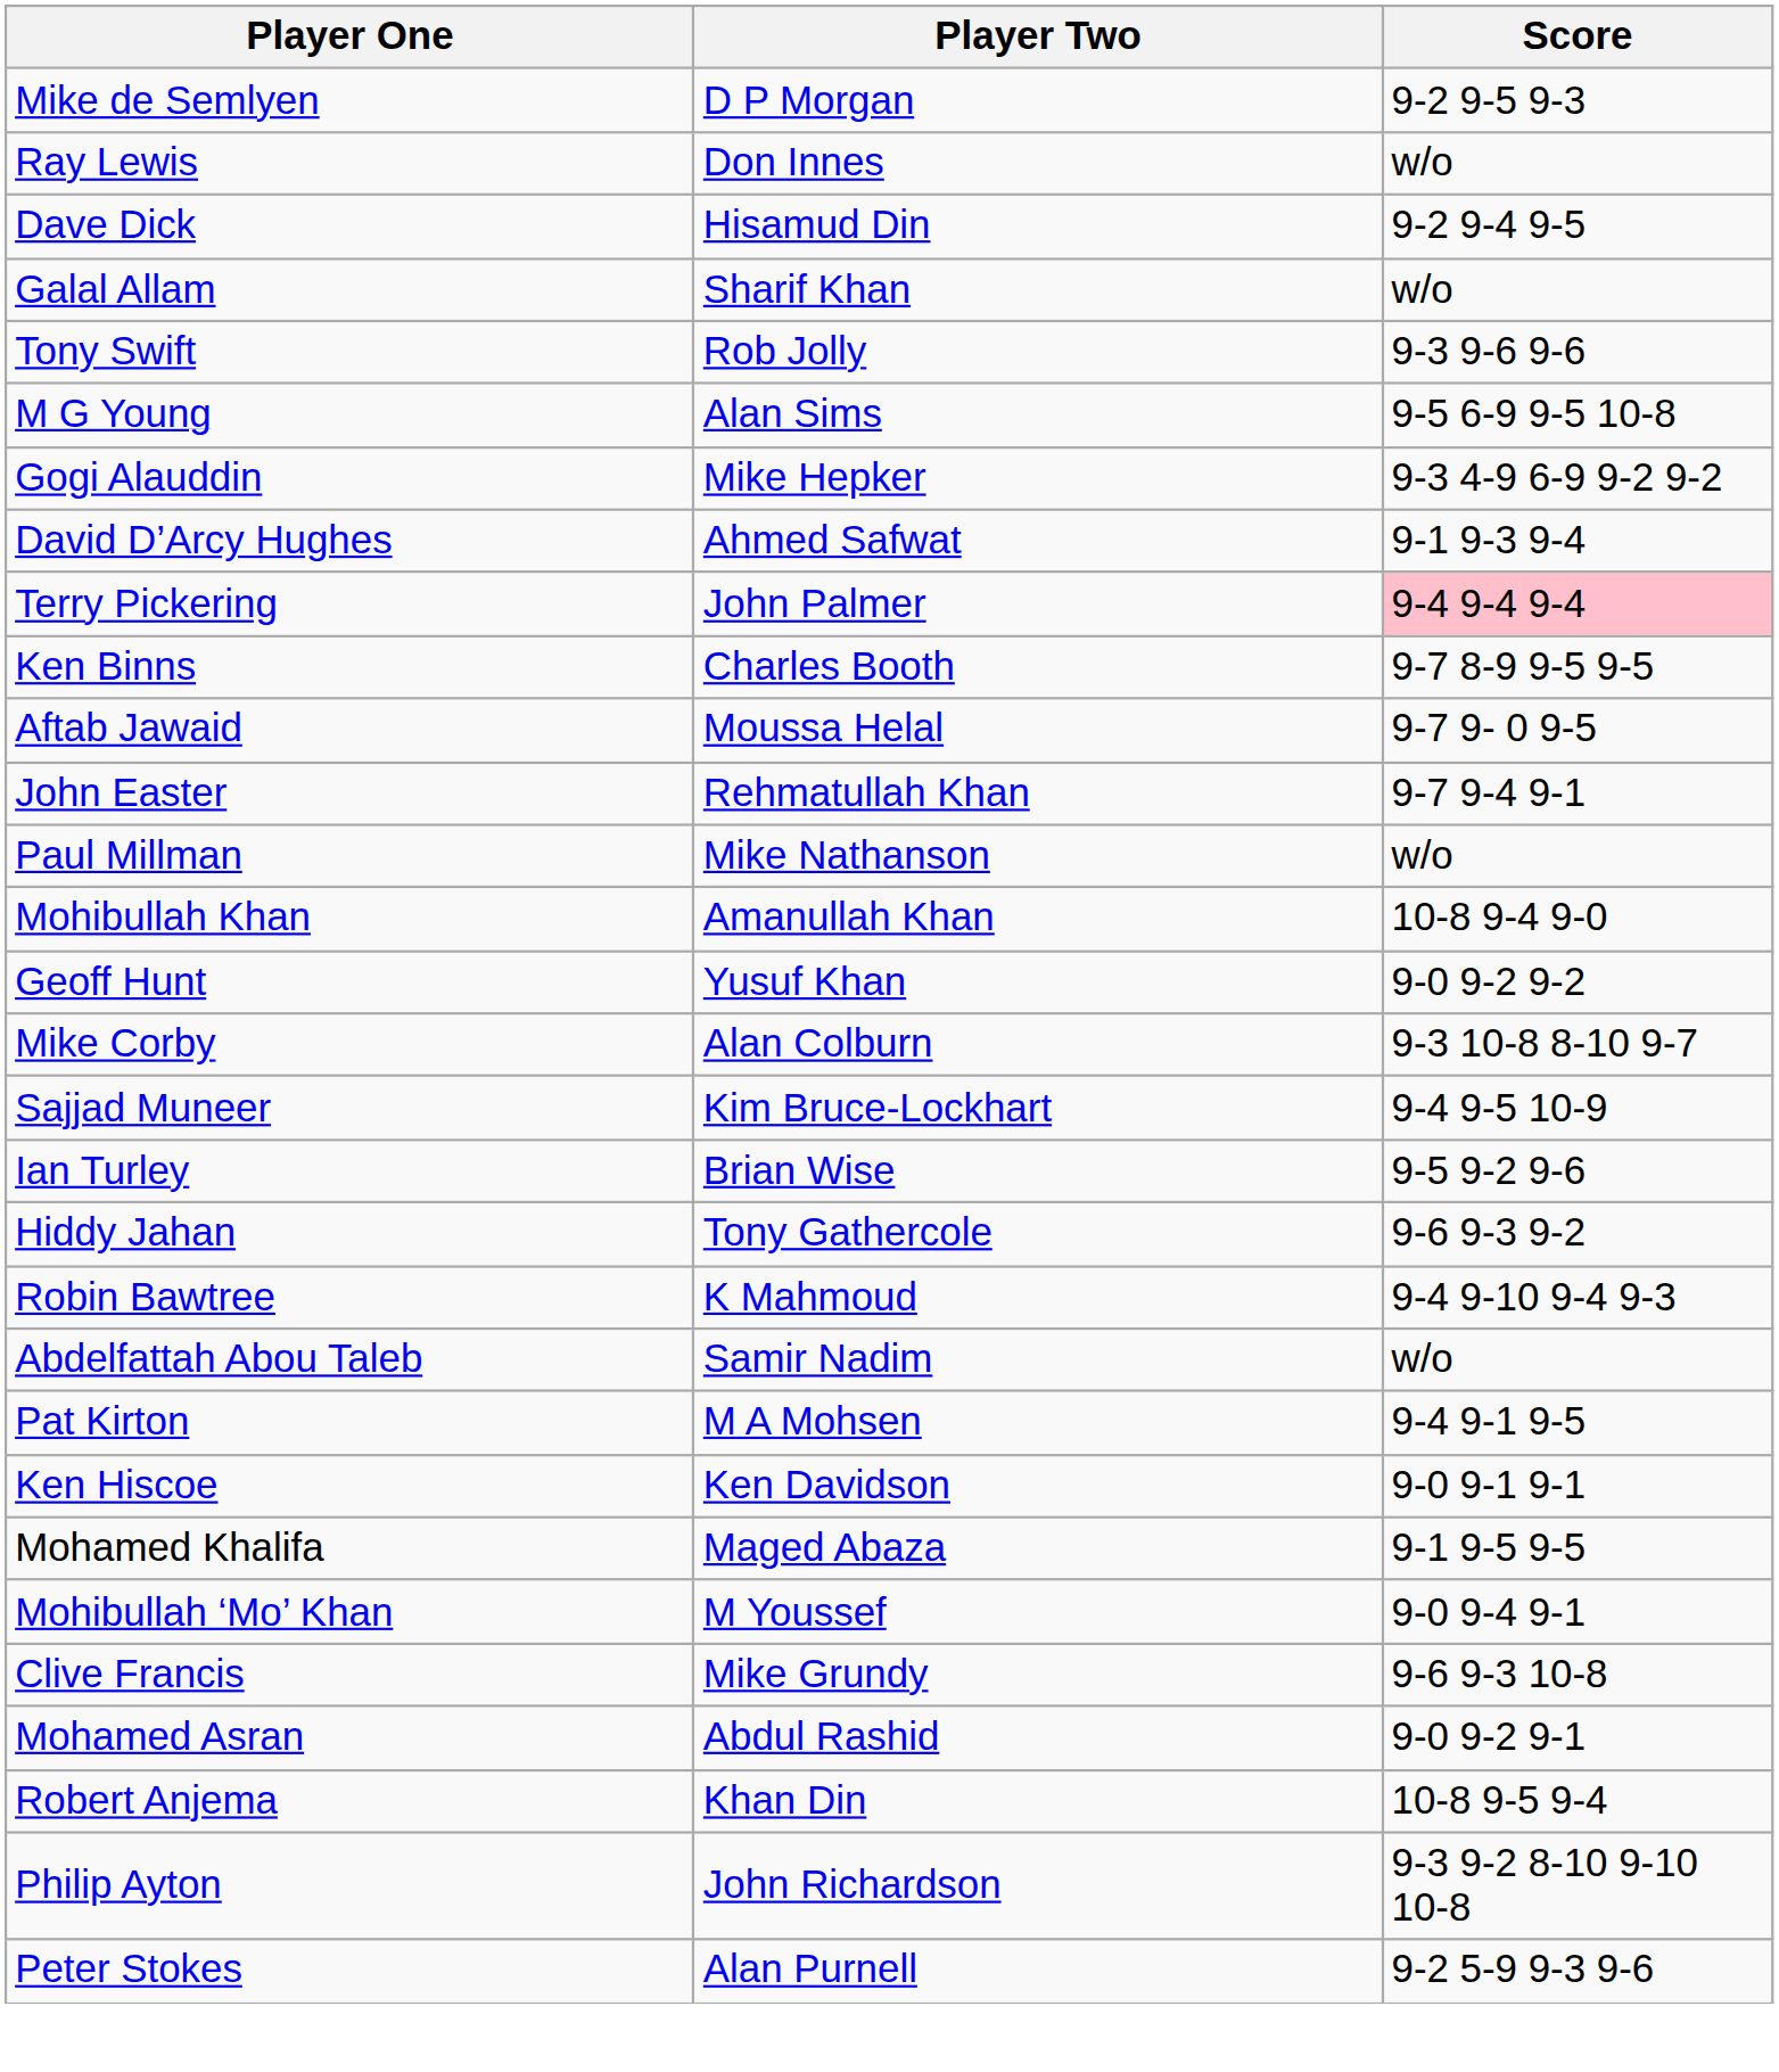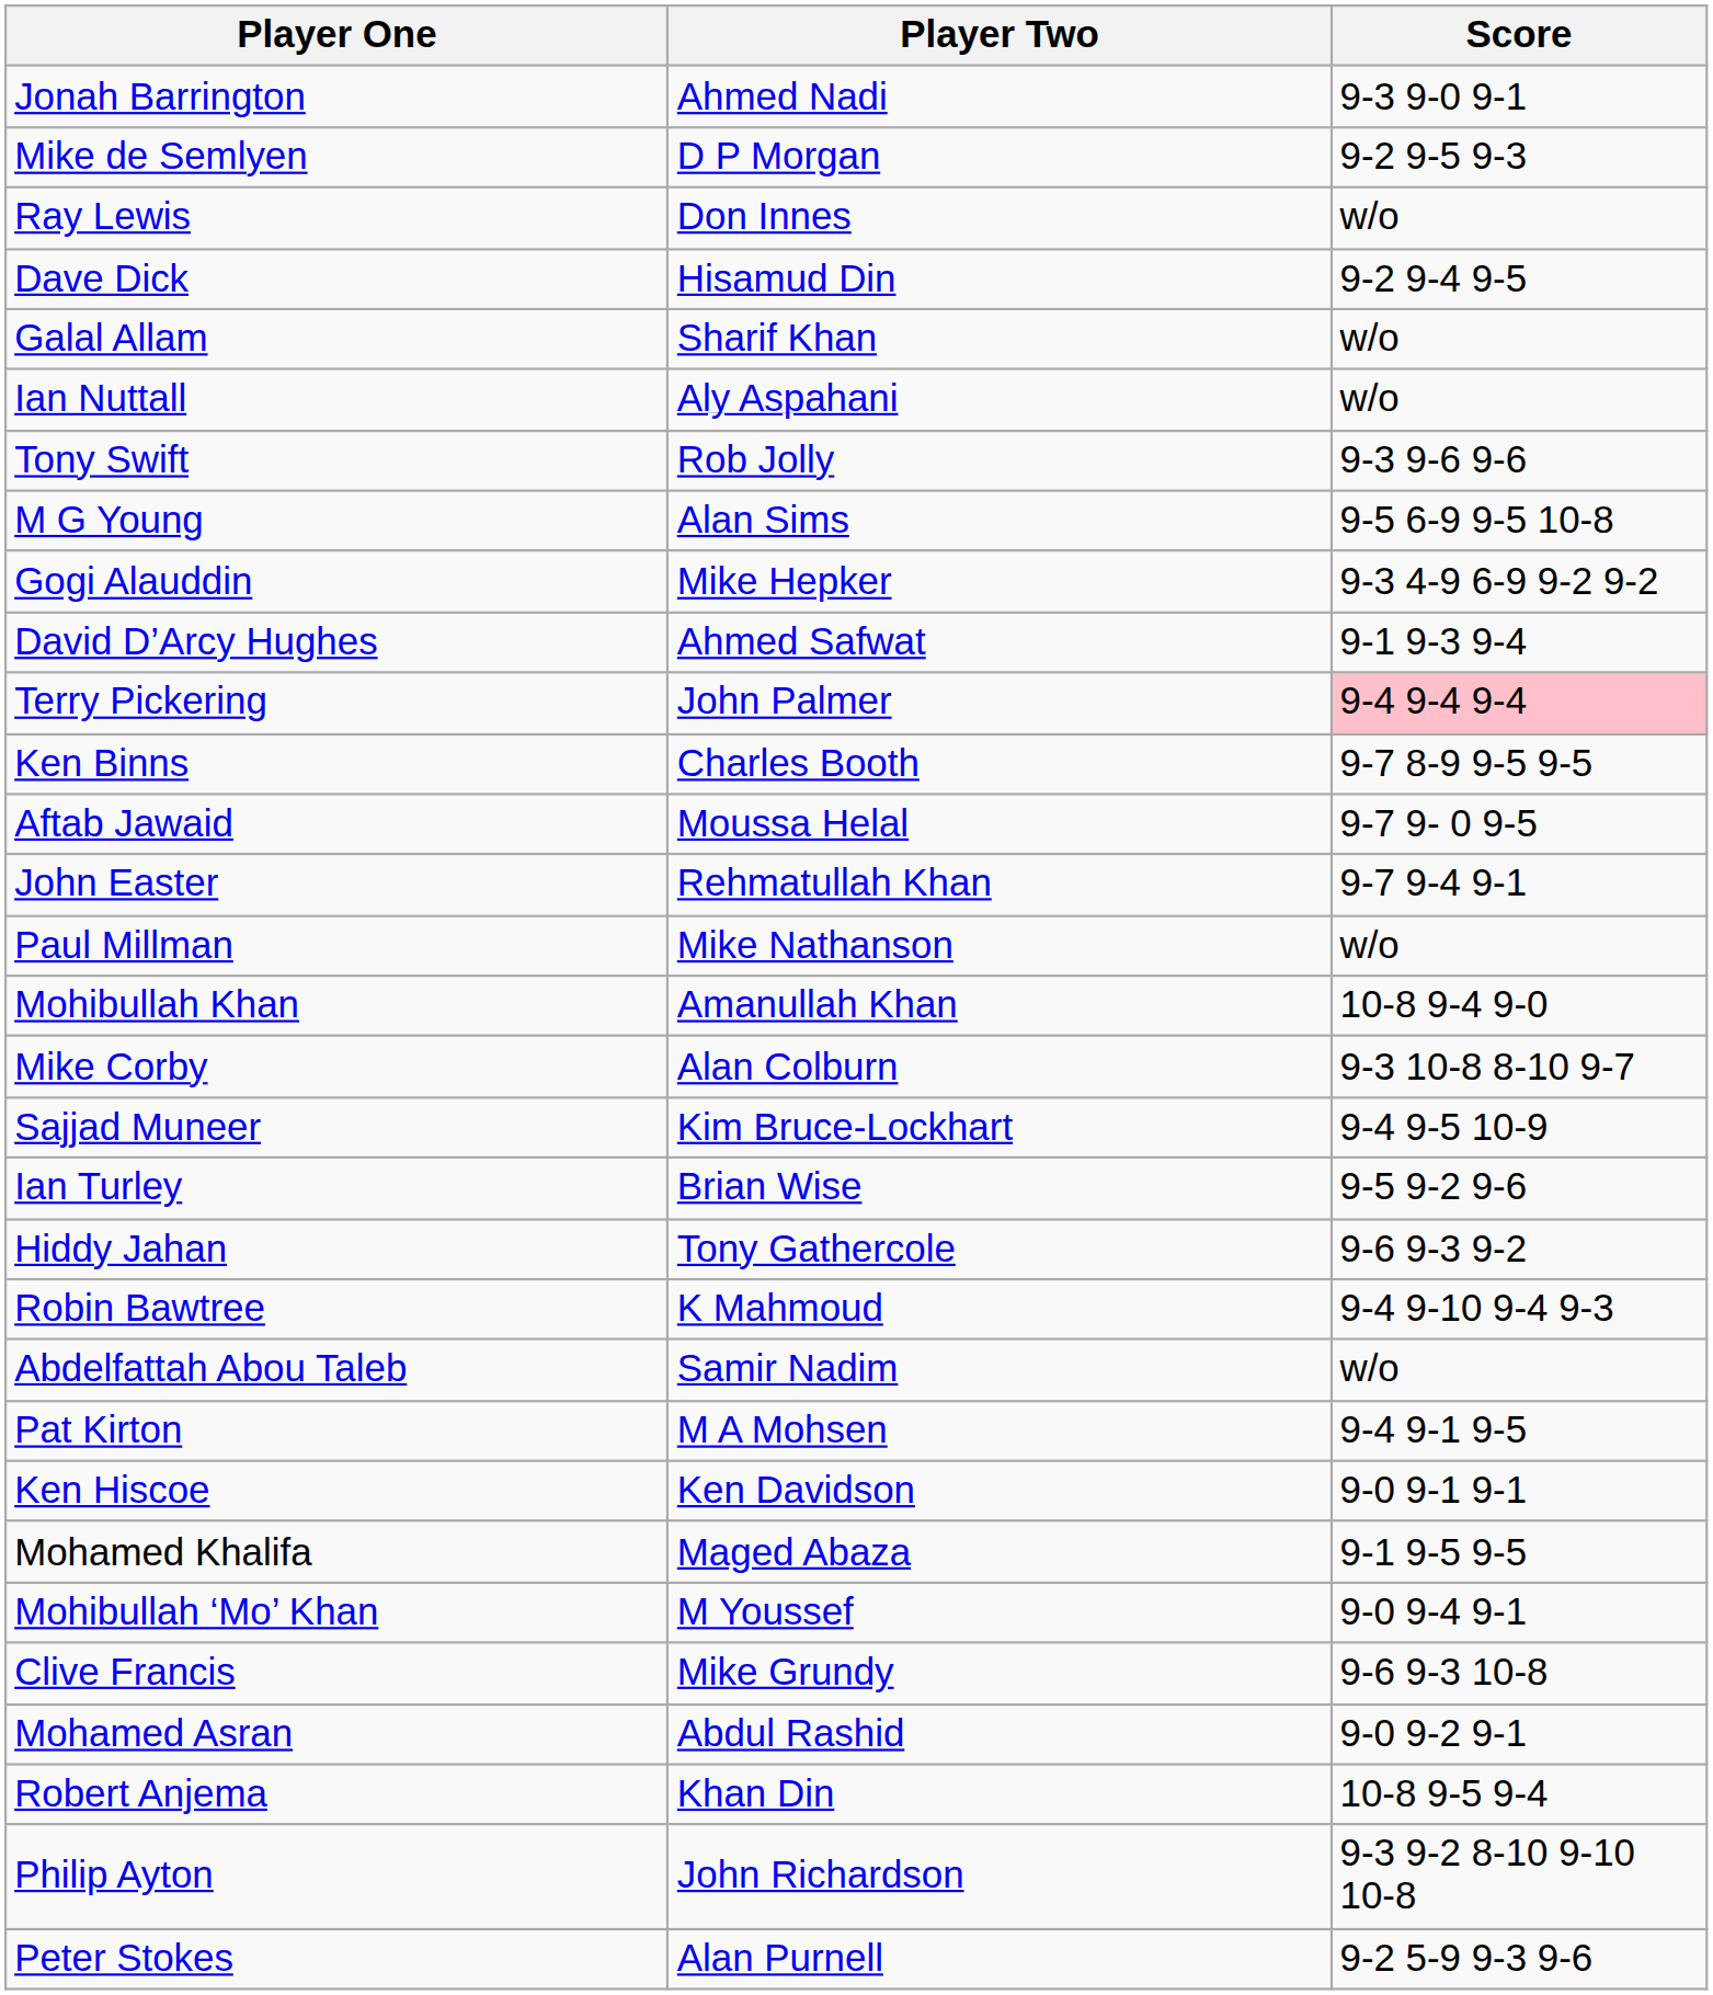 <table class="wikitable">
 <tr>
 <th width=270>Player One</th>
 <th width=270>Player Two</th>
 <th width=150>Score</th>
+</tr>
+<tr>
+<td> <a href='#'>Jonah Barrington</a></td>
+<td> <a href='#'>Ahmed Nadi</a></td>
+<td>9-3 9-0 9-1</td>
 </tr>
 <tr>
 <td> <a href='#'>Mike de Semlyen</a></td>
 <td> <a href='#'>D P Morgan</a></td>
 <td>9-2 9-5 9-3</td>
 </tr>
 <tr>
 <td> <a href='#'>Ray Lewis</a></td>
 <td> <a href='#'>Don Innes</a></td>
 <td>w/o</td>
 </tr>
 <tr>
 <td> <a href='#'>Dave Dick</a></td>
 <td> <a href='#'>Hisamud Din</a></td>
 <td>9-2 9-4 9-5</td>
 </tr>
 <tr>
 <td> <a href='#'>Galal Allam</a></td>
 <td> <a href='#'>Sharif Khan</a></td>
+<td>w/o</td>
+</tr>
+<tr>
+<td> <a href='#'>Ian Nuttall</a></td>
+<td> <a href='#'>Aly Aspahani</a></td>
 <td>w/o</td>
 </tr>
 <tr>
 <td> <a href='#'>Tony Swift</a></td>
 <td> <a href='#'>Rob Jolly</a></td>
 <td>9-3 9-6 9-6</td>
 </tr>
 <tr>
 <td> <a href='#'>M G Young</a></td>
 <td> <a href='#'>Alan Sims</a></td>
 <td>9-5 6-9 9-5 10-8</td>
 </tr>
 <tr>
 <td> <a href='#'>Gogi Alauddin</a></td>
 <td> <a href='#'>Mike Hepker</a></td>
 <td>9-3 4-9 6-9 9-2 9-2</td>
 </tr>
 <tr>
 <td> <a href='#'>David D’Arcy Hughes</a></td>
 <td> <a href='#'>Ahmed Safwat</a></td>
 <td>9-1 9-3 9-4</td>
 </tr>
 <tr>
 <td> <a href='#'>Terry Pickering</a></td>
 <td> <a href='#'>John Palmer</a></td>
 <td style="background: pink;">9-4 9-4 9-4</td>
 </tr>
 <tr>
 <td> <a href='#'>Ken Binns</a></td>
 <td> <a href='#'>Charles Booth</a></td>
 <td>9-7 8-9 9-5 9-5</td>
 </tr>
 <tr>
 <td> <a href='#'>Aftab Jawaid</a></td>
 <td> <a href='#'>Moussa Helal</a></td>
 <td>9-7 9- 0 9-5</td>
 </tr>
 <tr>
 <td> <a href='#'>John Easter</a></td>
 <td> <a href='#'>Rehmatullah Khan</a></td>
 <td>9-7 9-4 9-1</td>
 </tr>
 <tr>
 <td> <a href='#'>Paul Millman</a></td>
 <td> <a href='#'>Mike Nathanson</a></td>
 <td>w/o</td>
 </tr>
 <tr>
 <td> <a href='#'>Mohibullah Khan</a></td>
 <td> <a href='#'>Amanullah Khan</a></td>
 <td>10-8 9-4 9-0</td>
-</tr>
-<tr>
-<td> <a href='#'>Geoff Hunt</a></td>
-<td> <a href='#'>Yusuf Khan</a></td>
-<td>9-0 9-2 9-2</td>
 </tr>
 <tr>
 <td> <a href='#'>Mike Corby</a></td>
 <td> <a href='#'>Alan Colburn</a></td>
 <td>9-3 10-8 8-10 9-7</td>
 </tr>
 <tr>
 <td> <a href='#'>Sajjad Muneer</a></td>
 <td> <a href='#'>Kim Bruce-Lockhart</a></td>
 <td>9-4 9-5 10-9</td>
 </tr>
 <tr>
 <td> <a href='#'>Ian Turley</a></td>
 <td> <a href='#'>Brian Wise</a></td>
 <td>9-5 9-2 9-6</td>
 </tr>
 <tr>
 <td> <a href='#'>Hiddy Jahan</a></td>
 <td> <a href='#'>Tony Gathercole</a></td>
 <td>9-6 9-3 9-2</td>
 </tr>
 <tr>
 <td> <a href='#'>Robin Bawtree</a></td>
 <td> <a href='#'>K Mahmoud</a></td>
 <td>9-4 9-10 9-4 9-3</td>
 </tr>
 <tr>
 <td> <a href='#'>Abdelfattah Abou Taleb</a></td>
 <td> <a href='#'>Samir Nadim</a></td>
 <td>w/o</td>
 </tr>
 <tr>
 <td> <a href='#'>Pat Kirton</a></td>
 <td> <a href='#'>M A Mohsen</a></td>
 <td>9-4 9-1 9-5</td>
 </tr>
 <tr>
 <td> <a href='#'>Ken Hiscoe</a></td>
 <td> <a href='#'>Ken Davidson</a></td>
 <td>9-0 9-1 9-1</td>
 </tr>
 <tr>
 <td> Mohamed Khalifa</td>
 <td> <a href='#'>Maged Abaza</a></td>
 <td>9-1 9-5 9-5</td>
 </tr>
 <tr>
 <td> <a href='#'>Mohibullah ‘Mo’ Khan</a></td>
 <td> <a href='#'>M Youssef</a></td>
 <td>9-0 9-4 9-1</td>
 </tr>
 <tr>
 <td> <a href='#'>Clive Francis</a></td>
 <td> <a href='#'>Mike Grundy</a></td>
 <td>9-6 9-3 10-8</td>
 </tr>
 <tr>
 <td> <a href='#'>Mohamed Asran</a></td>
 <td> <a href='#'>Abdul Rashid</a></td>
 <td>9-0 9-2 9-1</td>
 </tr>
 <tr>
 <td> <a href='#'>Robert Anjema</a></td>
 <td> <a href='#'>Khan Din</a></td>
 <td>10-8 9-5 9-4</td>
 </tr>
 <tr>
 <td> <a href='#'>Philip Ayton</a></td>
 <td> <a href='#'>John Richardson</a></td>
 <td>9-3 9-2 8-10 9-10 10-8</td>
 </tr>
 <tr>
 <td> <a href='#'>Peter Stokes</a></td>
 <td> <a href='#'>Alan Purnell</a></td>
 <td>9-2 5-9 9-3 9-6</td>
 </tr>
 </table>
